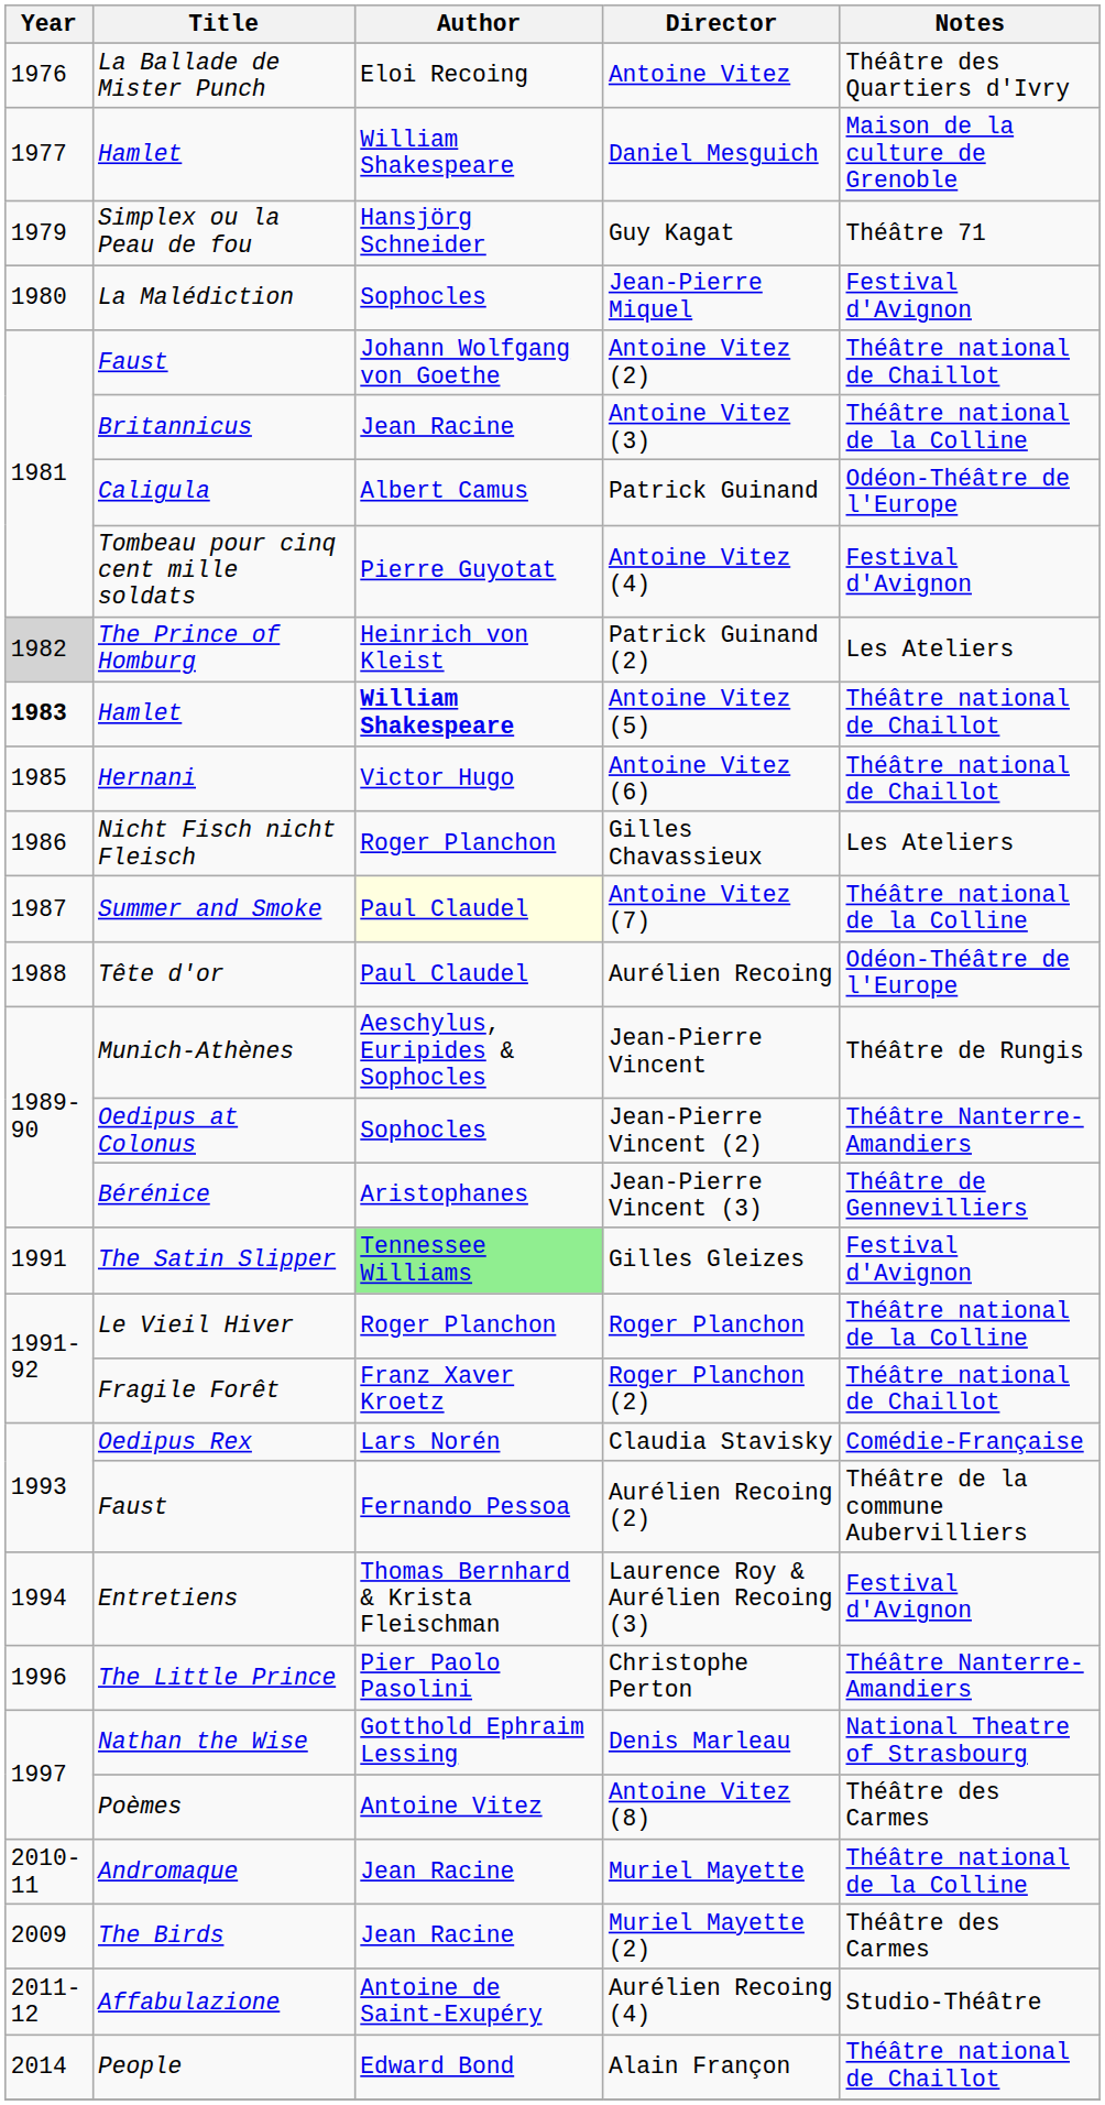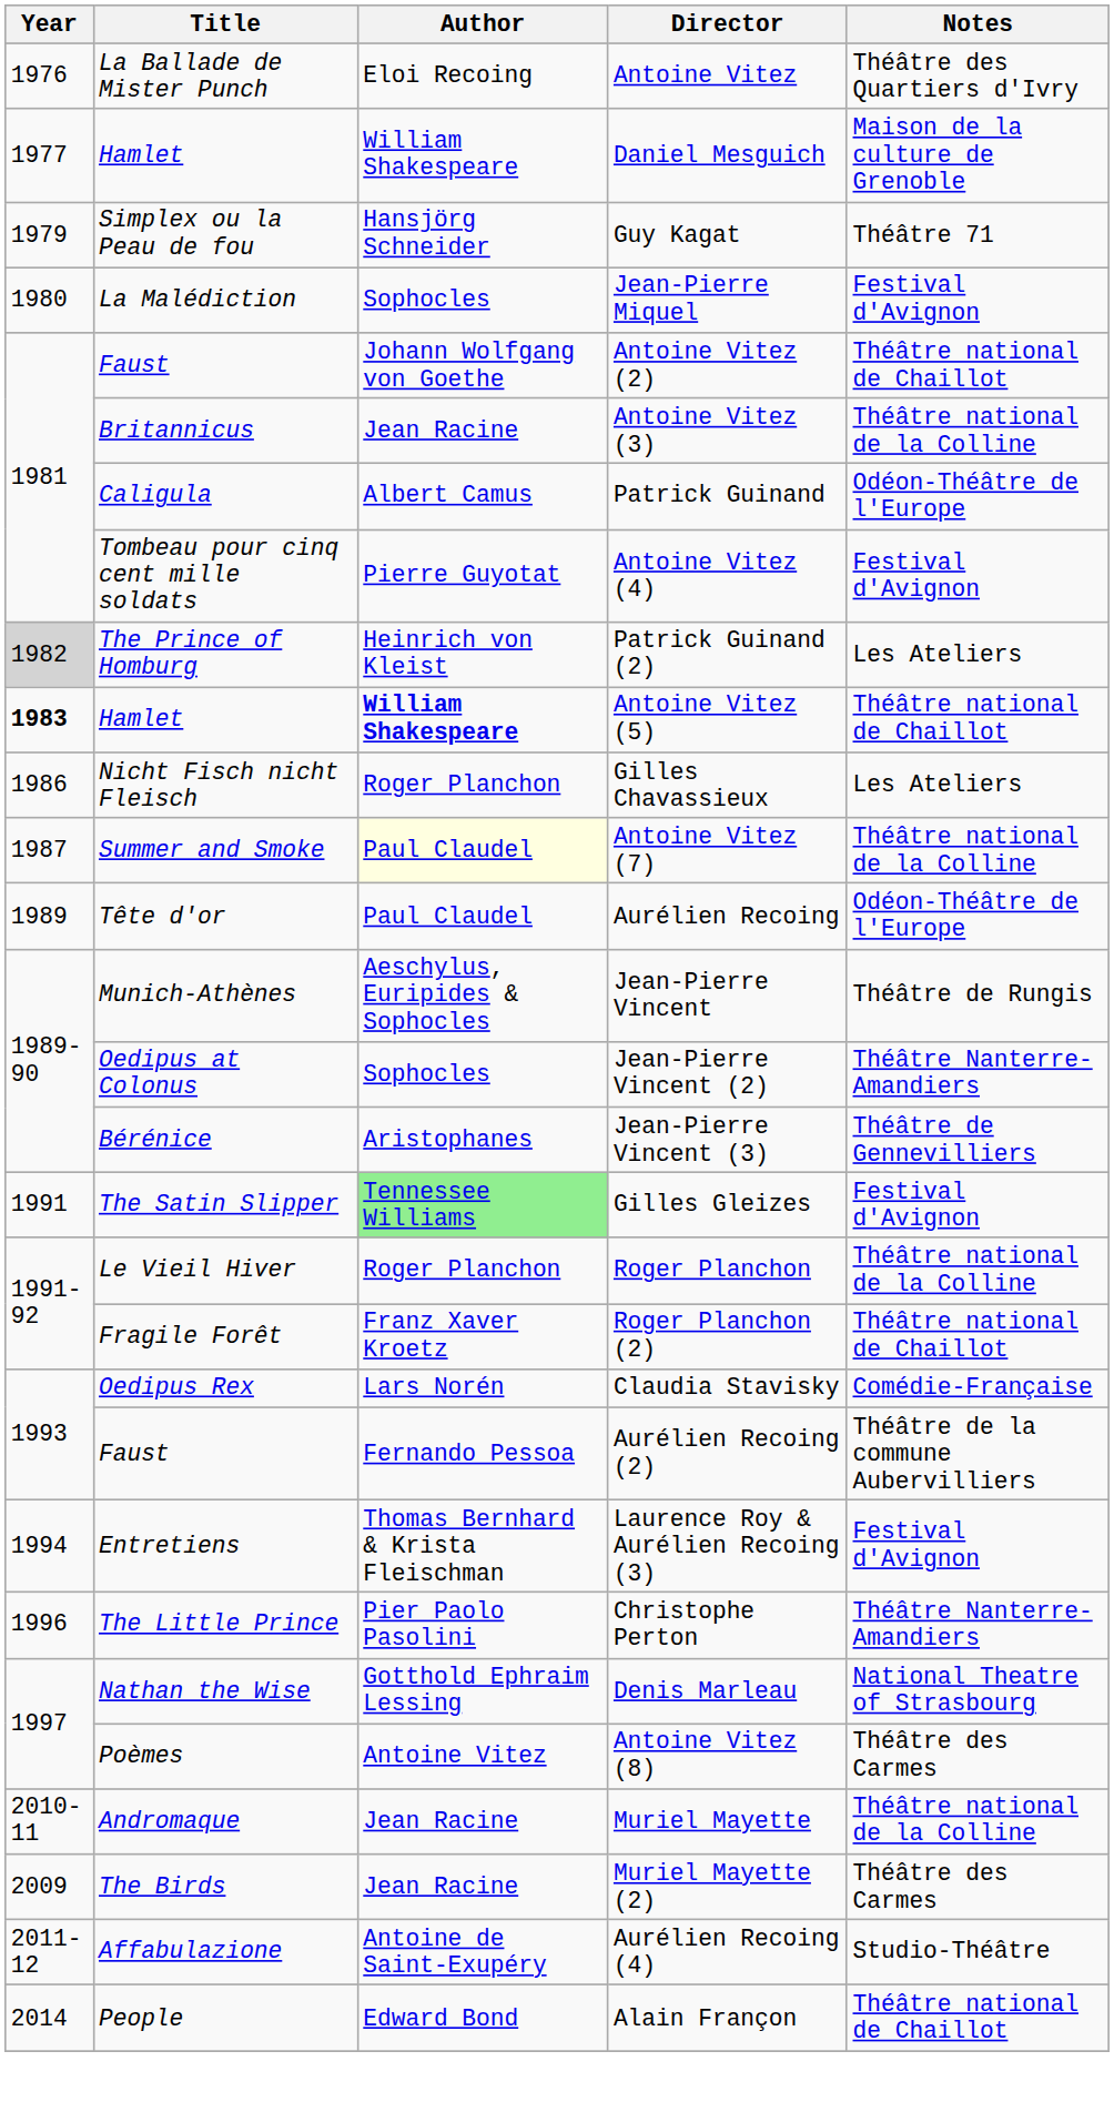 <table class="wikitable">
 <tr>
 <th>Year</th>
 <th>Title</th>
 <th>Author</th>
 <th>Director</th>
 <th>Notes</th>
 </tr>
 <tr>
 <td>1976</td>
 <td><em>La Ballade de Mister Punch</em></td>
 <td>Eloi Recoing</td>
 <td><a href='#'>Antoine Vitez</a></td>
 <td>Théâtre des Quartiers d'Ivry</td>
 </tr>
 <tr>
 <td>1977</td>
 <td><em><a href='#'>Hamlet</a></em></td>
 <td><a href='#'>William Shakespeare</a></td>
 <td><a href='#'>Daniel Mesguich</a></td>
 <td><a href='#'>Maison de la culture de Grenoble</a></td>
 </tr>
 <tr>
 <td>1979</td>
 <td><em>Simplex ou la Peau de fou</em></td>
 <td><a href='#'>Hansjörg Schneider</a></td>
 <td>Guy Kagat</td>
 <td>Théâtre 71</td>
 </tr>
 <tr>
 <td>1980</td>
 <td><em>La Malédiction</em></td>
 <td><a href='#'>Sophocles</a></td>
 <td><a href='#'>Jean-Pierre Miquel</a></td>
 <td><a href='#'>Festival d'Avignon</a></td>
 </tr>
 <tr>
 <td rowspan=4>1981</td>
 <td><em><a href='#'>Faust</a></em></td>
 <td><a href='#'>Johann Wolfgang von Goethe</a></td>
 <td><a href='#'>Antoine Vitez</a> (2)</td>
 <td><a href='#'>Théâtre national de Chaillot</a></td>
 </tr>
 <tr>
 <td><em><a href='#'>Britannicus</a></em></td>
 <td><a href='#'>Jean Racine</a></td>
 <td><a href='#'>Antoine Vitez</a> (3)</td>
 <td><a href='#'>Théâtre national de la Colline</a></td>
 </tr>
 <tr>
 <td><em><a href='#'>Caligula</a></em></td>
 <td><a href='#'>Albert Camus</a></td>
 <td>Patrick Guinand</td>
 <td><a href='#'>Odéon-Théâtre de l'Europe</a></td>
 </tr>
 <tr>
 <td><em>Tombeau pour cinq cent mille soldats</em></td>
 <td><a href='#'>Pierre Guyotat</a></td>
 <td><a href='#'>Antoine Vitez</a> (4)</td>
 <td><a href='#'>Festival d'Avignon</a></td>
 </tr>
 <tr>
 <td style="background: lightgrey;">1982</td>
 <td><em><a href='#'>The Prince of Homburg</a></em></td>
 <td><a href='#'>Heinrich von Kleist</a></td>
 <td>Patrick Guinand (2)</td>
 <td>Les Ateliers</td>
 </tr>
 <tr>
 <td><strong>1983</strong></td>
 <td><em><a href='#'>Hamlet</a></em></td>
 <td><strong><a href='#'>William Shakespeare</a></strong></td>
 <td><a href='#'>Antoine Vitez</a> (5)</td>
 <td><a href='#'>Théâtre national de Chaillot</a></td>
 </tr>
 <tr>
-<td>1985</td>
-<td><em><a href='#'>Hernani</a></em></td>
-<td><a href='#'>Victor Hugo</a></td>
-<td><a href='#'>Antoine Vitez</a> (6)</td>
-<td><a href='#'>Théâtre national de Chaillot</a></td>
-</tr>
-<tr>
 <td>1986</td>
 <td><em>Nicht Fisch nicht Fleisch</em></td>
 <td><a href='#'>Roger Planchon</a></td>
 <td>Gilles Chavassieux</td>
 <td>Les Ateliers</td>
 </tr>
 <tr>
 <td>1987</td>
 <td><em><a href='#'>Summer and Smoke</a></em></td>
 <td style="background: lightyellow;"><a href='#'>Paul Claudel</a></td>
 <td><a href='#'>Antoine Vitez</a> (7)</td>
 <td><a href='#'>Théâtre national de la Colline</a></td>
 </tr>
 <tr>
-<td>1988</td>
+<td>1989</td>
 <td><em>Tête d'or</em></td>
 <td><a href='#'>Paul Claudel</a></td>
 <td>Aurélien Recoing</td>
 <td><a href='#'>Odéon-Théâtre de l'Europe</a></td>
 </tr>
 <tr>
 <td rowspan=3>1989-90</td>
 <td><em>Munich-Athènes</em></td>
 <td><a href='#'>Aeschylus</a>, <a href='#'>Euripides</a> & <a href='#'>Sophocles</a></td>
 <td>Jean-Pierre Vincent</td>
 <td>Théâtre de Rungis</td>
 </tr>
 <tr>
 <td><em><a href='#'>Oedipus at Colonus</a></em></td>
 <td><a href='#'>Sophocles</a></td>
 <td>Jean-Pierre Vincent (2)</td>
 <td><a href='#'>Théâtre Nanterre-Amandiers</a></td>
 </tr>
 <tr>
 <td><em><a href='#'>Bérénice</a></em></td>
 <td><a href='#'>Aristophanes</a></td>
 <td>Jean-Pierre Vincent (3)</td>
 <td><a href='#'>Théâtre de Gennevilliers</a></td>
 </tr>
 <tr>
 <td rowspan=1>1991</td>
 <td><em><a href='#'>The Satin Slipper</a></em></td>
 <td style="background: lightgreen;"><a href='#'>Tennessee Williams</a></td>
 <td>Gilles Gleizes</td>
 <td><a href='#'>Festival d'Avignon</a></td>
 </tr>
 <tr>
 <td rowspan=2>1991-92</td>
 <td><em>Le Vieil Hiver</em></td>
 <td><a href='#'>Roger Planchon</a></td>
 <td><a href='#'>Roger Planchon</a></td>
 <td><a href='#'>Théâtre national de la Colline</a></td>
 </tr>
 <tr>
 <td><em>Fragile Forêt</em></td>
 <td><a href='#'>Franz Xaver Kroetz</a></td>
 <td><a href='#'>Roger Planchon</a> (2)</td>
 <td><a href='#'>Théâtre national de Chaillot</a></td>
 </tr>
 <tr>
 <td rowspan=2>1993</td>
 <td><em><a href='#'>Oedipus Rex</a></em></td>
 <td><a href='#'>Lars Norén</a></td>
 <td>Claudia Stavisky</td>
 <td><a href='#'>Comédie-Française</a></td>
 </tr>
 <tr>
 <td><em>Faust</em></td>
 <td><a href='#'>Fernando Pessoa</a></td>
 <td>Aurélien Recoing (2)</td>
 <td>Théâtre de la commune Aubervilliers</td>
 </tr>
 <tr>
 <td>1994</td>
 <td><em>Entretiens</em></td>
 <td><a href='#'>Thomas Bernhard</a> & Krista Fleischman</td>
 <td>Laurence Roy & Aurélien Recoing (3)</td>
 <td><a href='#'>Festival d'Avignon</a></td>
 </tr>
 <tr>
 <td>1996</td>
 <td><em><a href='#'>The Little Prince</a></em></td>
 <td><a href='#'>Pier Paolo Pasolini</a></td>
 <td>Christophe Perton</td>
 <td><a href='#'>Théâtre Nanterre-Amandiers</a></td>
 </tr>
 <tr>
 <td rowspan=2>1997</td>
 <td><em><a href='#'>Nathan the Wise</a></em></td>
 <td><a href='#'>Gotthold Ephraim Lessing</a></td>
 <td><a href='#'>Denis Marleau</a></td>
 <td><a href='#'>National Theatre of Strasbourg</a></td>
 </tr>
 <tr>
 <td><em>Poèmes</em></td>
 <td><a href='#'>Antoine Vitez</a></td>
 <td><a href='#'>Antoine Vitez</a> (8)</td>
 <td>Théâtre des Carmes</td>
 </tr>
 <tr>
 <td>2010-11</td>
 <td><em><a href='#'>Andromaque</a></em></td>
 <td><a href='#'>Jean Racine</a></td>
 <td><a href='#'>Muriel Mayette</a></td>
 <td><a href='#'>Théâtre national de la Colline</a></td>
 </tr>
 <tr>
 <td>2009</td>
 <td><em><a href='#'>The Birds</a></em></td>
 <td><a href='#'>Jean Racine</a></td>
 <td><a href='#'>Muriel Mayette</a> (2)</td>
 <td>Théâtre des Carmes</td>
 </tr>
 <tr>
 <td>2011-12</td>
 <td><em><a href='#'>Affabulazione</a></em></td>
 <td><a href='#'>Antoine de Saint-Exupéry</a></td>
 <td>Aurélien Recoing (4)</td>
 <td>Studio-Théâtre</td>
 </tr>
 <tr>
 <td>2014</td>
 <td><em>People</em></td>
 <td><a href='#'>Edward Bond</a></td>
 <td>Alain Françon</td>
 <td><a href='#'>Théâtre national de Chaillot</a></td>
 </tr>
 <tr>
 </tr>
 </table>
